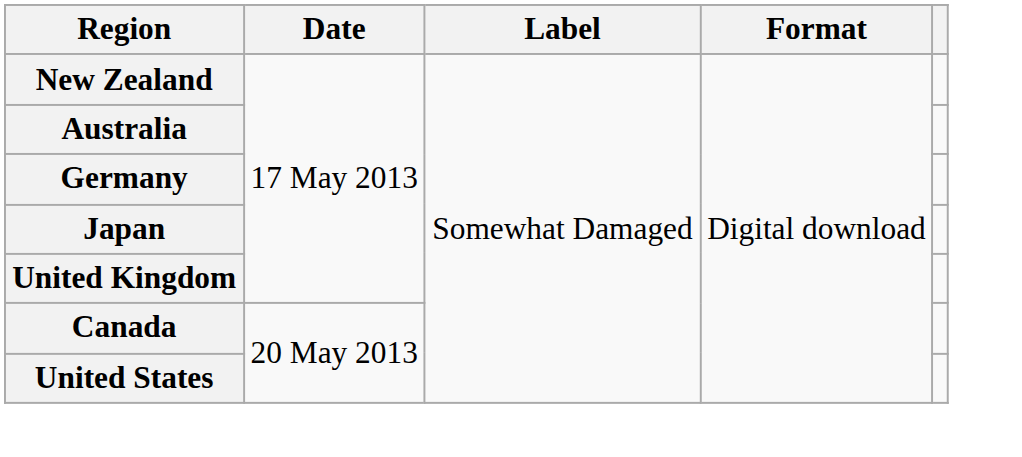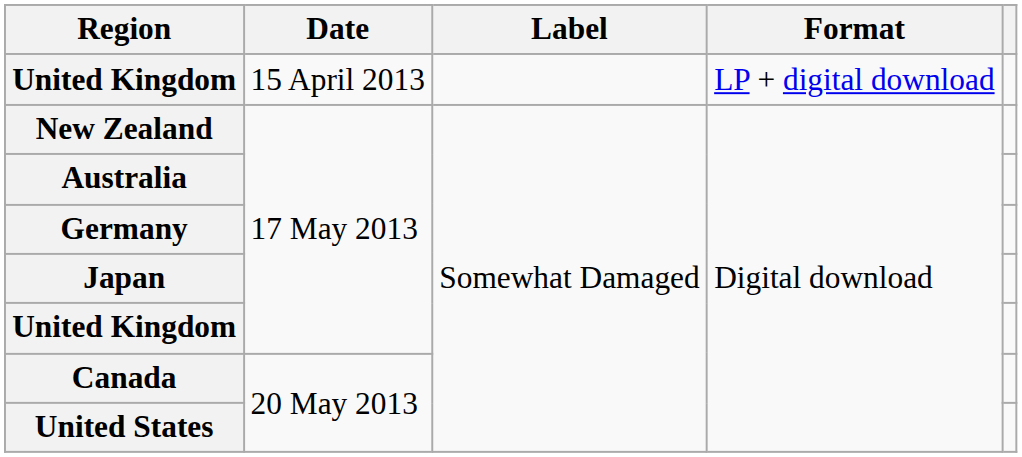 <table class="wikitable plainrowheaders">
 <tr>
 <th scope="col">Region</th>
 <th scope="col">Date</th>
 <th scope="col">Label</th>
 <th scope="col">Format</th>
 <th scope="col"></th>
+</tr>
+<tr>
+<th scope="row">United Kingdom</th>
+<td>15 April 2013</td>
+<td></td>
+<td><a href='#'>LP</a> + <a href='#'>digital download</a></td>
+<td align="center"></td>
 </tr>
 <tr>
 <th scope="row">New Zealand</th>
 <td rowspan="5">17 May 2013</td>
 <td rowspan="7">Somewhat Damaged</td>
 <td rowspan="7">Digital download</td>
 <td align="center"></td>
 </tr>
 <tr>
 <th scope="row">Australia</th>
 <td align="center"></td>
 </tr>
 <tr>
 <th scope="row">Germany</th>
 <td align="center"></td>
 </tr>
 <tr>
 <th scope="row">Japan</th>
 <td align="center"></td>
 </tr>
 <tr>
 <th scope="row">United Kingdom</th>
 <td align="center"></td>
 </tr>
 <tr>
 <th scope="row">Canada</th>
 <td rowspan="2">20 May 2013</td>
 <td align="center"></td>
 </tr>
 <tr>
 <th scope="row">United States</th>
 <td align="center"></td>
 </tr>
 </table>
